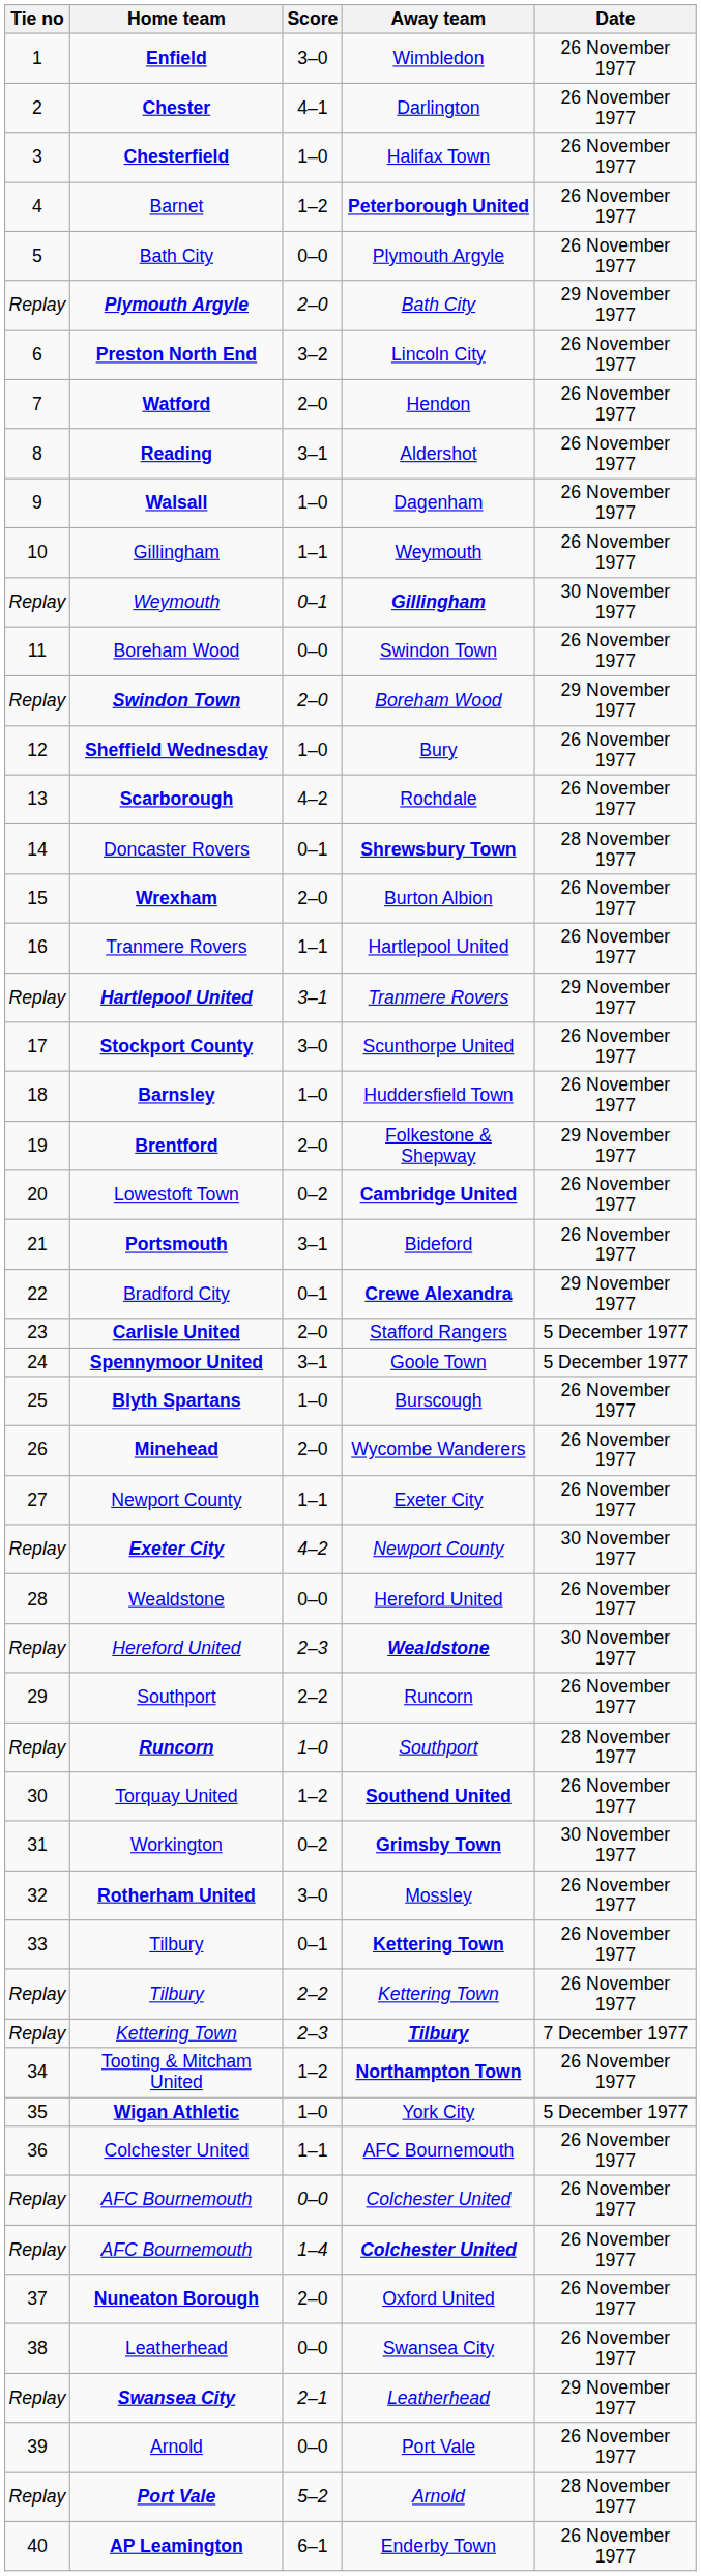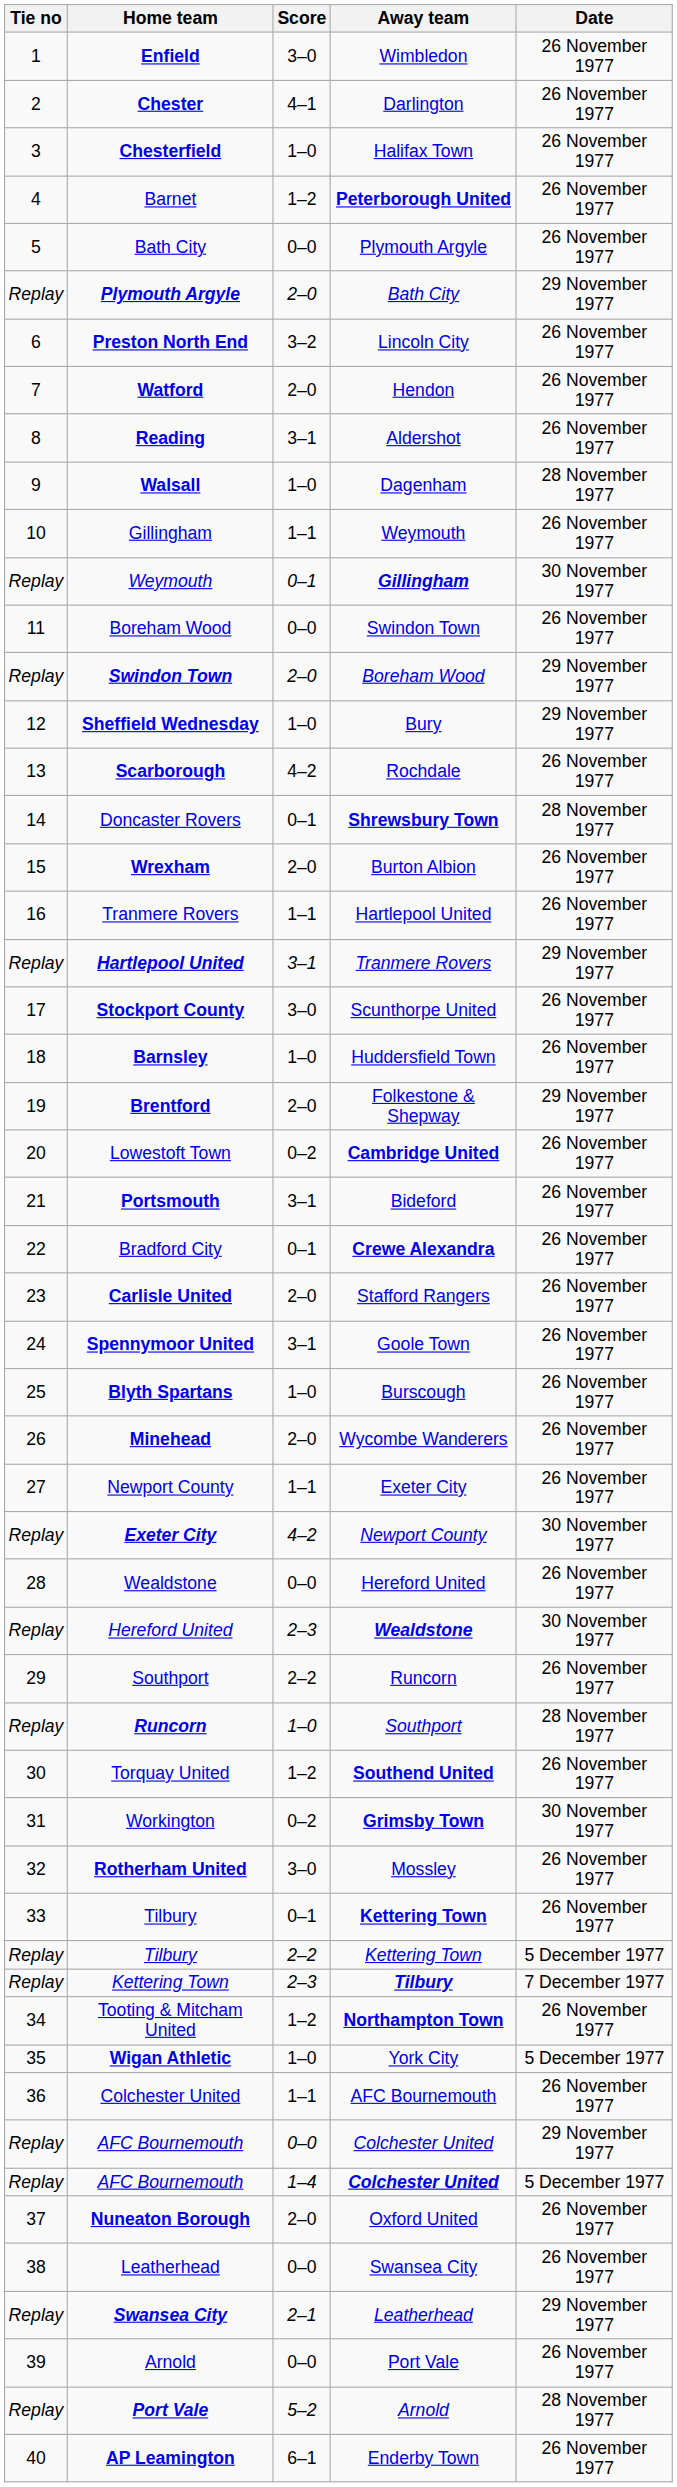 <table class="wikitable" style="text-align: center">
 <tr>
 <th>Tie no</th>
 <th>Home team</th>
 <th>Score</th>
 <th>Away team</th>
 <th>Date</th>
 </tr>
 <tr>
 <td>1</td>
 <td><strong><a href='#'>Enfield</a></strong></td>
 <td>3–0</td>
 <td><a href='#'>Wimbledon</a></td>
 <td>26 November 1977</td>
 </tr>
 <tr>
 <td>2</td>
 <td><strong><a href='#'>Chester</a></strong></td>
 <td>4–1</td>
 <td><a href='#'>Darlington</a></td>
 <td>26 November 1977</td>
 </tr>
 <tr>
 <td>3</td>
 <td><strong><a href='#'>Chesterfield</a></strong></td>
 <td>1–0</td>
 <td><a href='#'>Halifax Town</a></td>
 <td>26 November 1977</td>
 </tr>
 <tr>
 <td>4</td>
 <td><a href='#'>Barnet</a></td>
 <td>1–2</td>
 <td><strong><a href='#'>Peterborough United</a></strong></td>
 <td>26 November 1977</td>
 </tr>
 <tr>
 <td>5</td>
 <td><a href='#'>Bath City</a></td>
 <td>0–0</td>
 <td><a href='#'>Plymouth Argyle</a></td>
 <td>26 November 1977</td>
 </tr>
 <tr>
 <td><em>Replay</em></td>
 <td><strong><em><a href='#'>Plymouth Argyle</a></em></strong></td>
 <td><em>2–0</em></td>
 <td><em><a href='#'>Bath City</a></em></td>
 <td>29 November 1977</td>
 </tr>
 <tr>
 <td>6</td>
 <td><strong><a href='#'>Preston North End</a></strong></td>
 <td>3–2</td>
 <td><a href='#'>Lincoln City</a></td>
 <td>26 November 1977</td>
 </tr>
 <tr>
 <td>7</td>
 <td><strong><a href='#'>Watford</a></strong></td>
 <td>2–0</td>
 <td><a href='#'>Hendon</a></td>
 <td>26 November 1977</td>
 </tr>
 <tr>
 <td>8</td>
 <td><strong><a href='#'>Reading</a></strong></td>
 <td>3–1</td>
 <td><a href='#'>Aldershot</a></td>
 <td>26 November 1977</td>
 </tr>
 <tr>
 <td>9</td>
 <td><strong><a href='#'>Walsall</a></strong></td>
 <td>1–0</td>
 <td><a href='#'>Dagenham</a></td>
-<td>26 November 1977</td>
+<td>28 November 1977</td>
 </tr>
 <tr>
 <td>10</td>
 <td><a href='#'>Gillingham</a></td>
 <td>1–1</td>
 <td><a href='#'>Weymouth</a></td>
 <td>26 November 1977</td>
 </tr>
 <tr>
 <td><em>Replay</em></td>
 <td><em><a href='#'>Weymouth</a></em></td>
 <td><em>0–1</em></td>
 <td><strong><em><a href='#'>Gillingham</a></em></strong></td>
 <td>30 November 1977</td>
 </tr>
 <tr>
 <td>11</td>
 <td><a href='#'>Boreham Wood</a></td>
 <td>0–0</td>
 <td><a href='#'>Swindon Town</a></td>
 <td>26 November 1977</td>
 </tr>
 <tr>
 <td><em>Replay</em></td>
 <td><strong><em><a href='#'>Swindon Town</a></em></strong></td>
 <td><em>2–0</em></td>
 <td><em><a href='#'>Boreham Wood</a></em></td>
 <td>29 November 1977</td>
 </tr>
 <tr>
 <td>12</td>
 <td><strong><a href='#'>Sheffield Wednesday</a></strong></td>
 <td>1–0</td>
 <td><a href='#'>Bury</a></td>
-<td>26 November 1977</td>
+<td>29 November 1977</td>
 </tr>
 <tr>
 <td>13</td>
 <td><strong><a href='#'>Scarborough</a></strong></td>
 <td>4–2</td>
 <td><a href='#'>Rochdale</a></td>
 <td>26 November 1977</td>
 </tr>
 <tr>
 <td>14</td>
 <td><a href='#'>Doncaster Rovers</a></td>
 <td>0–1</td>
 <td><strong><a href='#'>Shrewsbury Town</a></strong></td>
 <td>28 November 1977</td>
 </tr>
 <tr>
 <td>15</td>
 <td><strong><a href='#'>Wrexham</a></strong></td>
 <td>2–0</td>
 <td><a href='#'>Burton Albion</a></td>
 <td>26 November 1977</td>
 </tr>
 <tr>
 <td>16</td>
 <td><a href='#'>Tranmere Rovers</a></td>
 <td>1–1</td>
 <td><a href='#'>Hartlepool United</a></td>
 <td>26 November 1977</td>
 </tr>
 <tr>
 <td><em>Replay</em></td>
 <td><strong><em><a href='#'>Hartlepool United</a></em></strong></td>
 <td><em>3–1</em></td>
 <td><em><a href='#'>Tranmere Rovers</a></em></td>
 <td>29 November 1977</td>
 </tr>
 <tr>
 <td>17</td>
 <td><strong><a href='#'>Stockport County</a></strong></td>
 <td>3–0</td>
 <td><a href='#'>Scunthorpe United</a></td>
 <td>26 November 1977</td>
 </tr>
 <tr>
 <td>18</td>
 <td><strong><a href='#'>Barnsley</a></strong></td>
 <td>1–0</td>
 <td><a href='#'>Huddersfield Town</a></td>
 <td>26 November 1977</td>
 </tr>
 <tr>
 <td>19</td>
 <td><strong><a href='#'>Brentford</a></strong></td>
 <td>2–0</td>
 <td><a href='#'>Folkestone & Shepway</a></td>
 <td>29 November 1977</td>
 </tr>
 <tr>
 <td>20</td>
 <td><a href='#'>Lowestoft Town</a></td>
 <td>0–2</td>
 <td><strong><a href='#'>Cambridge United</a></strong></td>
 <td>26 November 1977</td>
 </tr>
 <tr>
 <td>21</td>
 <td><strong><a href='#'>Portsmouth</a></strong></td>
 <td>3–1</td>
 <td><a href='#'>Bideford</a></td>
 <td>26 November 1977</td>
 </tr>
 <tr>
 <td>22</td>
 <td><a href='#'>Bradford City</a></td>
 <td>0–1</td>
 <td><strong><a href='#'>Crewe Alexandra</a></strong></td>
-<td>29 November 1977</td>
+<td>26 November 1977</td>
 </tr>
 <tr>
 <td>23</td>
 <td><strong><a href='#'>Carlisle United</a></strong></td>
 <td>2–0</td>
 <td><a href='#'>Stafford Rangers</a></td>
-<td>5 December 1977</td>
+<td>26 November 1977</td>
 </tr>
 <tr>
 <td>24</td>
 <td><strong><a href='#'>Spennymoor United</a></strong></td>
 <td>3–1</td>
 <td><a href='#'>Goole Town</a></td>
-<td>5 December 1977</td>
+<td>26 November 1977</td>
 </tr>
 <tr>
 <td>25</td>
 <td><strong><a href='#'>Blyth Spartans</a></strong></td>
 <td>1–0</td>
 <td><a href='#'>Burscough</a></td>
 <td>26 November 1977</td>
 </tr>
 <tr>
 <td>26</td>
 <td><strong><a href='#'>Minehead</a></strong></td>
 <td>2–0</td>
 <td><a href='#'>Wycombe Wanderers</a></td>
 <td>26 November 1977</td>
 </tr>
 <tr>
 <td>27</td>
 <td><a href='#'>Newport County</a></td>
 <td>1–1</td>
 <td><a href='#'>Exeter City</a></td>
 <td>26 November 1977</td>
 </tr>
 <tr>
 <td><em>Replay</em></td>
 <td><strong><em><a href='#'>Exeter City</a></em></strong></td>
 <td><em>4–2</em></td>
 <td><em><a href='#'>Newport County</a></em></td>
 <td>30 November 1977</td>
 </tr>
 <tr>
 <td>28</td>
 <td><a href='#'>Wealdstone</a></td>
 <td>0–0</td>
 <td><a href='#'>Hereford United</a></td>
 <td>26 November 1977</td>
 </tr>
 <tr>
 <td><em>Replay</em></td>
 <td><em><a href='#'>Hereford United</a></em></td>
 <td><em>2–3</em></td>
 <td><strong><em><a href='#'>Wealdstone</a></em></strong></td>
 <td>30 November 1977</td>
 </tr>
 <tr>
 <td>29</td>
 <td><a href='#'>Southport</a></td>
 <td>2–2</td>
 <td><a href='#'>Runcorn</a></td>
 <td>26 November 1977</td>
 </tr>
 <tr>
 <td><em>Replay</em></td>
 <td><strong><em><a href='#'>Runcorn</a></em></strong></td>
 <td><em>1–0</em></td>
 <td><em><a href='#'>Southport</a></em></td>
 <td>28 November 1977</td>
 </tr>
 <tr>
 <td>30</td>
 <td><a href='#'>Torquay United</a></td>
 <td>1–2</td>
 <td><strong><a href='#'>Southend United</a></strong></td>
 <td>26 November 1977</td>
 </tr>
 <tr>
 <td>31</td>
 <td><a href='#'>Workington</a></td>
 <td>0–2</td>
 <td><strong><a href='#'>Grimsby Town</a></strong></td>
 <td>30 November 1977</td>
 </tr>
 <tr>
 <td>32</td>
 <td><strong><a href='#'>Rotherham United</a></strong></td>
 <td>3–0</td>
 <td><a href='#'>Mossley</a></td>
 <td>26 November 1977</td>
 </tr>
 <tr>
 <td>33</td>
 <td><a href='#'>Tilbury</a></td>
 <td>0–1</td>
 <td><strong><a href='#'>Kettering Town</a></strong></td>
 <td>26 November 1977</td>
 </tr>
 <tr>
 <td><em>Replay</em></td>
 <td><em><a href='#'>Tilbury</a></em></td>
 <td><em>2–2</em></td>
 <td><em><a href='#'>Kettering Town</a></em></td>
-<td>26 November 1977</td>
+<td>5 December 1977</td>
 </tr>
 <tr>
 <td><em>Replay</em></td>
 <td><em><a href='#'>Kettering Town</a></em></td>
 <td><em>2–3</em></td>
 <td><strong><em><a href='#'>Tilbury</a></em></strong></td>
 <td>7 December 1977</td>
 </tr>
 <tr>
 <td>34</td>
 <td><a href='#'>Tooting & Mitcham United</a></td>
 <td>1–2</td>
 <td><strong><a href='#'>Northampton Town</a></strong></td>
 <td>26 November 1977</td>
 </tr>
 <tr>
 <td>35</td>
 <td><strong><a href='#'>Wigan Athletic</a></strong></td>
 <td>1–0</td>
 <td><a href='#'>York City</a></td>
 <td>5 December 1977</td>
 </tr>
 <tr>
 <td>36</td>
 <td><a href='#'>Colchester United</a></td>
 <td>1–1</td>
 <td><a href='#'>AFC Bournemouth</a></td>
 <td>26 November 1977</td>
 </tr>
 <tr>
 <td><em>Replay</em></td>
 <td><em><a href='#'>AFC Bournemouth</a></em></td>
 <td><em>0–0</em></td>
 <td><em><a href='#'>Colchester United</a></em></td>
-<td>26 November 1977</td>
+<td>29 November 1977</td>
 </tr>
 <tr>
 <td><em>Replay</em></td>
 <td><em><a href='#'>AFC Bournemouth</a></em></td>
 <td><em>1–4</em></td>
 <td><strong><em><a href='#'>Colchester United</a></em></strong></td>
-<td>26 November 1977</td>
+<td>5 December 1977</td>
 </tr>
 <tr>
 <td>37</td>
 <td><strong><a href='#'>Nuneaton Borough</a></strong></td>
 <td>2–0</td>
 <td><a href='#'>Oxford United</a></td>
 <td>26 November 1977</td>
 </tr>
 <tr>
 <td>38</td>
 <td><a href='#'>Leatherhead</a></td>
 <td>0–0</td>
 <td><a href='#'>Swansea City</a></td>
 <td>26 November 1977</td>
 </tr>
 <tr>
 <td><em>Replay</em></td>
 <td><strong><em><a href='#'>Swansea City</a></em></strong></td>
 <td><em>2–1</em></td>
 <td><em><a href='#'>Leatherhead</a></em></td>
 <td>29 November 1977</td>
 </tr>
 <tr>
 <td>39</td>
 <td><a href='#'>Arnold</a></td>
 <td>0–0</td>
 <td><a href='#'>Port Vale</a></td>
 <td>26 November 1977</td>
 </tr>
 <tr>
 <td><em>Replay</em></td>
 <td><strong><em><a href='#'>Port Vale</a></em></strong></td>
 <td><em>5–2</em></td>
 <td><em><a href='#'>Arnold</a></em></td>
 <td>28 November 1977</td>
 </tr>
 <tr>
 <td>40</td>
 <td><strong><a href='#'>AP Leamington</a></strong></td>
 <td>6–1</td>
 <td><a href='#'>Enderby Town</a></td>
 <td>26 November 1977</td>
 </tr>
 </table>
